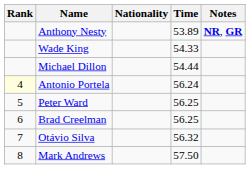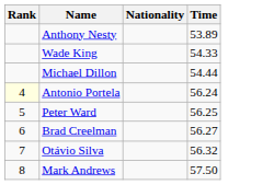 <table class="wikitable sortable" style="text-align:center">
 <tr>
 <th>Rank</th>
 <th>Name</th>
 <th>Nationality</th>
 <th>Time</th>
-<th>Notes</th>
 </tr>
 <tr>
 <td></td>
 <td align=left><a href='#'>Anthony Nesty</a></td>
 <td align=left></td>
 <td>53.89</td>
-<td><strong><a href='#'>NR</a></strong>, <strong><a href='#'>GR</a></strong></td>
 </tr>
 <tr>
 <td></td>
 <td align=left><a href='#'>Wade King</a></td>
 <td align=left></td>
 <td>54.33</td>
-<td></td>
 </tr>
 <tr>
 <td></td>
 <td align=left><a href='#'>Michael Dillon</a></td>
 <td align=left></td>
 <td>54.44</td>
-<td></td>
 </tr>
 <tr>
 <td style="background: lightyellow;">4</td>
 <td align=left><a href='#'>Antonio Portela</a></td>
 <td align=left></td>
 <td>56.24</td>
-<td></td>
 </tr>
 <tr>
 <td>5</td>
 <td align=left><a href='#'>Peter Ward</a></td>
 <td align=left></td>
 <td>56.25</td>
-<td></td>
 </tr>
 <tr>
 <td>6</td>
 <td align=left><a href='#'>Brad Creelman</a></td>
 <td align=left></td>
-<td>56.25</td>
-<td></td>
+<td>56.27</td>
 </tr>
 <tr>
 <td>7</td>
 <td align=left><a href='#'>Otávio Silva</a></td>
 <td align=left></td>
 <td>56.32</td>
-<td></td>
 </tr>
 <tr>
 <td>8</td>
 <td align=left><a href='#'>Mark Andrews</a></td>
 <td align=left></td>
 <td>57.50</td>
-<td></td>
 </tr>
 </table>
